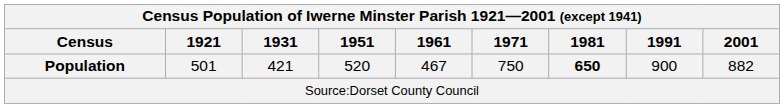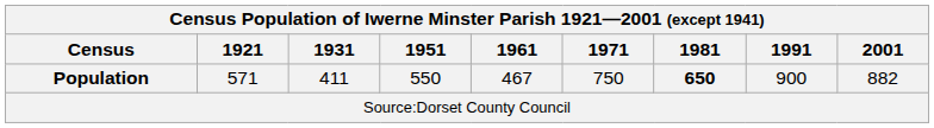 <table class="wikitable" style="width:800px;">
 <tr>
 <th colspan= "15" style="background:; color:"><span>Census Population of Iwerne Minster Parish 1921—2001 <small>(except 1941)</small></span></th>
 </tr>
 <tr style="text-align:center;">
 <th style="background:; color: height:15px;">Census</th>
 <th style="background:;">1921</th>
 <th style="background:;">1931</th>
 <th style="background:;">1951</th>
 <th style="background:;">1961</th>
 <th style="background:;">1971</th>
 <th style="background:;">1981</th>
 <th style="background:;">1991</th>
 <th style="background:;">2001</th>
 </tr>
 <tr style="text-align:center;">
 <th style="background:; color: height:15px;">Population</th>
-<td style="background:#F2F2F2;">501</td>
-<td style="background:#F2F2F2;">421</td>
-<td style="background:#F2F2F2;">520</td>
+<td style="background:#F2F2F2;">571</td>
+<td style="background:#F2F2F2;">411</td>
+<td style="background:#F2F2F2;">550</td>
 <td style="background:#F2F2F2;">467</td>
 <td style="background:#F2F2F2;">750</td>
 <td style="background:#F2F2F2;"><strong>650</strong></td>
 <td style="background:#F2F2F2;">900</td>
 <td style="background:#F2F2F2;">882</td>
 </tr>
 <tr style="text-align:center;">
 <td colspan="15" style="background:#F2F2F2; color: text-align:center;"><small>Source:Dorset County Council</small></td>
 </tr>
 </table>
